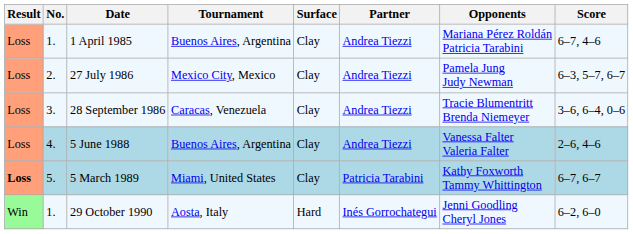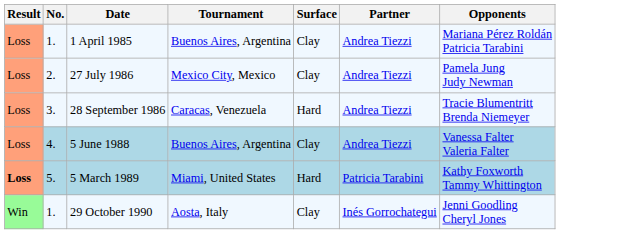 <table class="sortable wikitable" style=font-size:97%>
 <tr>
 <th>Result</th>
 <th>No.</th>
 <th>Date</th>
 <th>Tournament</th>
 <th>Surface</th>
 <th>Partner</th>
 <th>Opponents</th>
-<th>Score</th>
 </tr>
 <tr style="background:#f0f8ff;">
 <td style="background:#ffa07a;">Loss</td>
 <td>1.</td>
 <td>1 April 1985</td>
 <td><a href='#'>Buenos Aires</a>, Argentina</td>
 <td>Clay</td>
 <td> <a href='#'>Andrea Tiezzi</a></td>
 <td> <a href='#'>Mariana Pérez Roldán</a> <br>  <a href='#'>Patricia Tarabini</a></td>
-<td>6–7, 4–6</td>
 </tr>
 <tr style="background:#f0f8ff;">
 <td style="background:#ffa07a;">Loss</td>
 <td>2.</td>
 <td>27 July 1986</td>
 <td><a href='#'>Mexico City</a>, Mexico</td>
 <td>Clay</td>
 <td> <a href='#'>Andrea Tiezzi</a></td>
 <td> <a href='#'>Pamela Jung</a> <br>  <a href='#'>Judy Newman</a></td>
-<td>6–3, 5–7, 6–7</td>
 </tr>
 <tr style="background:#f0f8ff;">
 <td style="background:#ffa07a;">Loss</td>
 <td>3.</td>
 <td>28 September 1986</td>
 <td><a href='#'>Caracas</a>, Venezuela</td>
-<td>Clay</td>
+<td>Hard</td>
 <td> <a href='#'>Andrea Tiezzi</a></td>
 <td> <a href='#'>Tracie Blumentritt</a> <br>  <a href='#'>Brenda Niemeyer</a></td>
-<td>3–6, 6–4, 0–6</td>
 </tr>
 <tr style="background:lightblue;">
 <td style="background:#ffa07a;">Loss</td>
 <td>4.</td>
 <td>5 June 1988</td>
 <td><a href='#'>Buenos Aires</a>, Argentina</td>
 <td>Clay</td>
 <td> <a href='#'>Andrea Tiezzi</a></td>
 <td> <a href='#'>Vanessa Falter</a> <br>  <a href='#'>Valeria Falter</a></td>
-<td>2–6, 4–6</td>
 </tr>
 <tr style="background:lightblue;">
 <td style="background:#ffa07a;"><strong>Loss</strong></td>
 <td>5.</td>
 <td>5 March 1989</td>
 <td><a href='#'>Miami</a>, United States</td>
-<td>Clay</td>
+<td>Hard</td>
 <td> <a href='#'>Patricia Tarabini</a></td>
 <td> <a href='#'>Kathy Foxworth</a> <br>  <a href='#'>Tammy Whittington</a></td>
-<td>6–7, 6–7</td>
 </tr>
 <tr style="background:#f0f8ff;">
 <td style="background:#98fb98;">Win</td>
 <td>1.</td>
 <td>29 October 1990</td>
 <td><a href='#'>Aosta</a>, Italy</td>
-<td>Hard</td>
+<td>Clay</td>
 <td> <a href='#'>Inés Gorrochategui</a></td>
 <td> <a href='#'>Jenni Goodling</a> <br>  <a href='#'>Cheryl Jones</a></td>
-<td>6–2, 6–0</td>
 </tr>
 </table>
